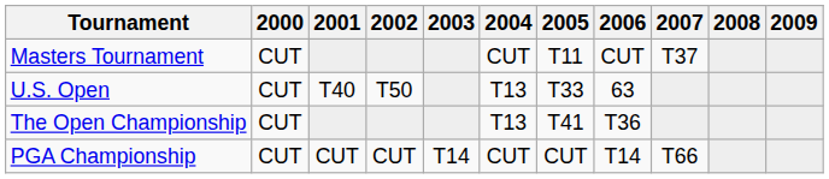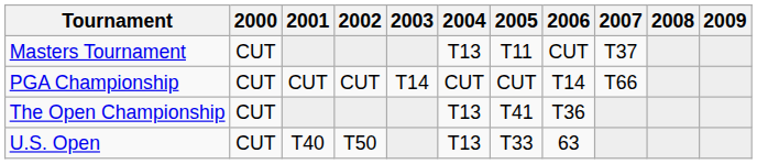 <table class="wikitable" style="font-size:95%;text-align:center;">
 <tr>
 <th>Tournament</th>
 <th>2000</th>
 <th>2001</th>
 <th>2002</th>
 <th>2003</th>
 <th>2004</th>
 <th>2005</th>
 <th>2006</th>
 <th>2007</th>
 <th>2008</th>
 <th>2009</th>
 </tr>
 <tr>
 <td align=left><a href='#'>Masters Tournament</a></td>
 <td>CUT</td>
 <td style="background:#eeeeee;"></td>
 <td style="background:#eeeeee;"></td>
 <td style="background:#eeeeee;"></td>
-<td>CUT</td>
+<td>T13</td>
 <td>T11</td>
 <td>CUT</td>
 <td>T37</td>
 <td style="background:#eeeeee;"></td>
 <td style="background:#eeeeee;"></td>
 </tr>
 <tr>
-<td align=left><a href='#'>U.S. Open</a></td>
+<td align=left><a href='#'>PGA Championship</a></td>
 <td>CUT</td>
-<td>T40</td>
-<td>T50</td>
-<td style="background:#eeeeee;"></td>
-<td>T13</td>
-<td>T33</td>
-<td>63</td>
-<td style="background:#eeeeee;"></td>
+<td>CUT</td>
+<td>CUT</td>
+<td>T14</td>
+<td>CUT</td>
+<td>CUT</td>
+<td>T14</td>
+<td>T66</td>
 <td style="background:#eeeeee;"></td>
 <td style="background:#eeeeee;"></td>
 </tr>
 <tr>
 <td align=left><a href='#'>The Open Championship</a></td>
 <td>CUT</td>
 <td style="background:#eeeeee;"></td>
 <td style="background:#eeeeee;"></td>
 <td style="background:#eeeeee;"></td>
 <td>T13</td>
 <td>T41</td>
 <td>T36</td>
 <td style="background:#eeeeee;"></td>
 <td style="background:#eeeeee;"></td>
 <td style="background:#eeeeee;"></td>
 </tr>
 <tr>
-<td align=left><a href='#'>PGA Championship</a></td>
+<td align=left><a href='#'>U.S. Open</a></td>
 <td>CUT</td>
-<td>CUT</td>
-<td>CUT</td>
-<td>T14</td>
-<td>CUT</td>
-<td>CUT</td>
-<td>T14</td>
-<td>T66</td>
+<td>T40</td>
+<td>T50</td>
+<td style="background:#eeeeee;"></td>
+<td>T13</td>
+<td>T33</td>
+<td>63</td>
+<td style="background:#eeeeee;"></td>
 <td style="background:#eeeeee;"></td>
 <td style="background:#eeeeee;"></td>
 </tr>
 </table>
